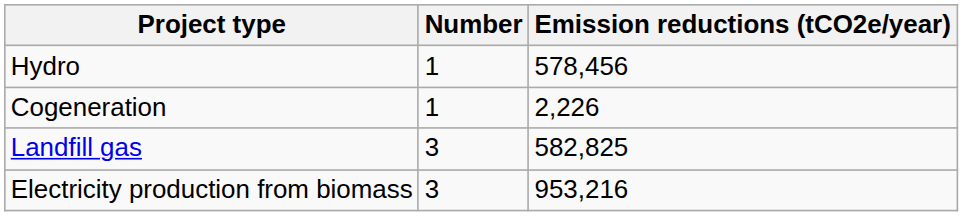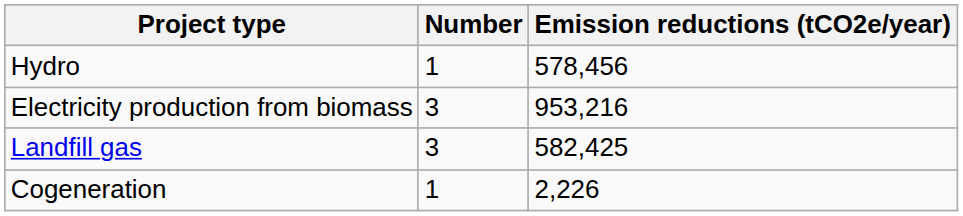 <table class="wikitable">
 <tr>
 <th>Project type</th>
 <th>Number</th>
 <th>Emission reductions (tCO2e/year)</th>
 </tr>
 <tr>
 <td>Hydro</td>
 <td>1</td>
 <td>578,456</td>
 </tr>
 <tr>
+<td>Electricity production from biomass</td>
+<td>3</td>
+<td>953,216</td>
+</tr>
+<tr>
+<td><a href='#'>Landfill gas</a></td>
+<td>3</td>
+<td>582,425</td>
+</tr>
+<tr>
 <td>Cogeneration</td>
 <td>1</td>
 <td>2,226</td>
 </tr>
-<tr>
-<td><a href='#'>Landfill gas</a></td>
-<td>3</td>
-<td>582,825</td>
-</tr>
-<tr>
-<td>Electricity production from biomass</td>
-<td>3</td>
-<td>953,216</td>
-</tr>
 </table>
